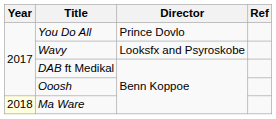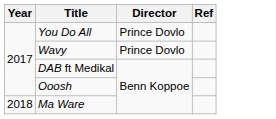 <table class="wikitable">
 <tr>
 <th>Year</th>
 <th>Title</th>
 <th>Director</th>
 <th>Ref</th>
 </tr>
 <tr>
 <td rowspan="4">2017</td>
 <td><em>You Do All</em></td>
 <td>Prince Dovlo</td>
 <td></td>
 </tr>
 <tr>
 <td><em>Wavy</em></td>
-<td>Looksfx and Psyroskobe</td>
+<td>Prince Dovlo</td>
 <td></td>
 </tr>
 <tr>
 <td><em>DAB</em> ft Medikal</td>
 <td rowspan="3">Benn Koppoe</td>
 <td></td>
 </tr>
 <tr>
 <td><em>Ooosh</em></td>
 <td></td>
 </tr>
 <tr>
-<td style="background: lightyellow;">2018</td>
+<td>2018</td>
 <td><em>Ma Ware</em></td>
 <td></td>
 </tr>
 </table>
